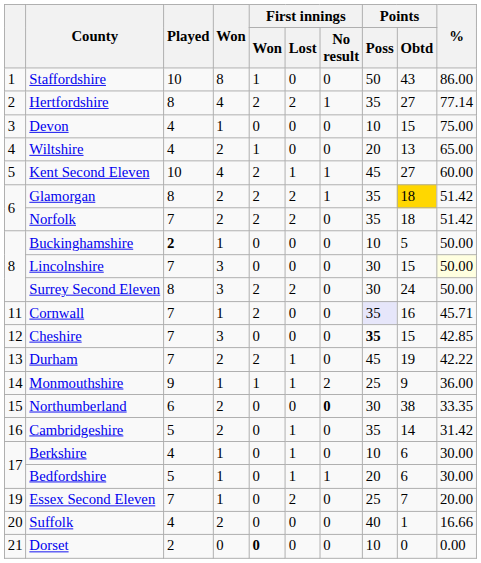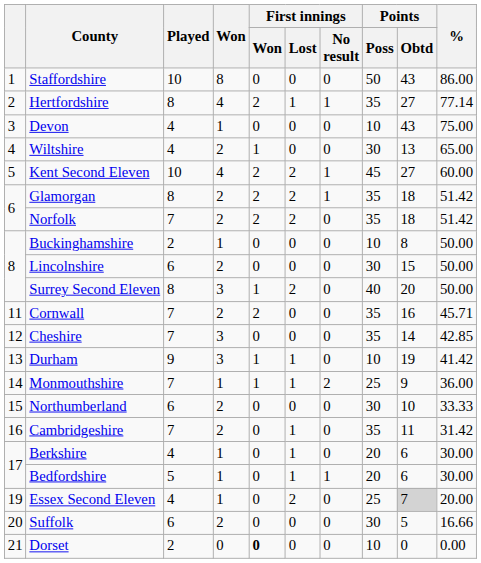 <table class="wikitable sortable">
 <tr>
 <th rowspan="2"></th>
 <th rowspan="2">County</th>
 <th rowspan="2">Played</th>
 <th rowspan="2">Won</th>
 <th colspan="3">First innings</th>
 <th colspan="2">Points</th>
 <th rowspan="2">%</th>
 </tr>
 <tr>
 <th>Won</th>
 <th>Lost</th>
 <th>No<br>result</th>
 <th>Poss</th>
 <th>Obtd</th>
 </tr>
 <tr>
 <td>1</td>
 <td><a href='#'>Staffordshire</a></td>
 <td>10</td>
 <td>8</td>
-<td>1</td>
+<td>0</td>
 <td>0</td>
 <td>0</td>
 <td>50</td>
 <td>43</td>
 <td>86.00</td>
 </tr>
 <tr>
 <td>2</td>
 <td><a href='#'>Hertfordshire</a></td>
 <td>8</td>
 <td>4</td>
 <td>2</td>
-<td>2</td>
+<td>1</td>
 <td>1</td>
 <td>35</td>
 <td>27</td>
 <td>77.14</td>
 </tr>
 <tr>
 <td>3</td>
 <td><a href='#'>Devon</a></td>
 <td>4</td>
 <td>1</td>
 <td>0</td>
 <td>0</td>
 <td>0</td>
 <td>10</td>
-<td>15</td>
+<td>43</td>
 <td>75.00</td>
 </tr>
 <tr>
 <td>4</td>
 <td><a href='#'>Wiltshire</a></td>
 <td>4</td>
 <td>2</td>
 <td>1</td>
 <td>0</td>
 <td>0</td>
-<td>20</td>
+<td>30</td>
 <td>13</td>
 <td>65.00</td>
 </tr>
 <tr>
 <td>5</td>
 <td><a href='#'>Kent Second Eleven</a></td>
 <td>10</td>
 <td>4</td>
 <td>2</td>
-<td>1</td>
+<td>2</td>
 <td>1</td>
 <td>45</td>
 <td>27</td>
 <td>60.00</td>
 </tr>
 <tr>
 <td rowspan="2">6</td>
 <td><a href='#'>Glamorgan</a></td>
 <td>8</td>
 <td>2</td>
 <td>2</td>
 <td>2</td>
 <td>1</td>
 <td>35</td>
-<td style="background: gold;">18</td>
+<td>18</td>
 <td>51.42</td>
 </tr>
 <tr>
 <td><a href='#'>Norfolk</a></td>
 <td>7</td>
 <td>2</td>
 <td>2</td>
 <td>2</td>
 <td>0</td>
 <td>35</td>
 <td>18</td>
 <td>51.42</td>
 </tr>
 <tr>
 <td rowspan="3">8</td>
 <td><a href='#'>Buckinghamshire</a></td>
-<td><strong>2</strong></td>
+<td>2</td>
 <td>1</td>
 <td>0</td>
 <td>0</td>
 <td>0</td>
 <td>10</td>
-<td>5</td>
+<td>8</td>
 <td>50.00</td>
 </tr>
 <tr>
 <td><a href='#'>Lincolnshire</a></td>
-<td>7</td>
-<td>3</td>
+<td>6</td>
+<td>2</td>
 <td>0</td>
 <td>0</td>
 <td>0</td>
 <td>30</td>
 <td>15</td>
-<td style="background: lightyellow;">50.00</td>
+<td>50.00</td>
 </tr>
 <tr>
 <td><a href='#'>Surrey Second Eleven</a></td>
 <td>8</td>
 <td>3</td>
-<td>2</td>
+<td>1</td>
 <td>2</td>
 <td>0</td>
-<td>30</td>
-<td>24</td>
+<td>40</td>
+<td>20</td>
 <td>50.00</td>
 </tr>
 <tr>
 <td>11</td>
 <td><a href='#'>Cornwall</a></td>
 <td>7</td>
-<td>1</td>
+<td>2</td>
 <td>2</td>
 <td>0</td>
 <td>0</td>
-<td style="background: lavender;">35</td>
+<td>35</td>
 <td>16</td>
 <td>45.71</td>
 </tr>
 <tr>
 <td>12</td>
 <td><a href='#'>Cheshire</a></td>
 <td>7</td>
 <td>3</td>
 <td>0</td>
 <td>0</td>
 <td>0</td>
-<td><strong>35</strong></td>
-<td>15</td>
+<td>35</td>
+<td>14</td>
 <td>42.85</td>
 </tr>
 <tr>
 <td>13</td>
 <td><a href='#'>Durham</a></td>
-<td>7</td>
-<td>2</td>
-<td>2</td>
+<td>9</td>
+<td>3</td>
+<td>1</td>
 <td>1</td>
 <td>0</td>
-<td>45</td>
+<td>10</td>
 <td>19</td>
-<td>42.22</td>
+<td>41.42</td>
 </tr>
 <tr>
 <td>14</td>
 <td><a href='#'>Monmouthshire</a></td>
-<td>9</td>
+<td>7</td>
 <td>1</td>
 <td>1</td>
 <td>1</td>
 <td>2</td>
 <td>25</td>
 <td>9</td>
 <td>36.00</td>
 </tr>
 <tr>
 <td>15</td>
 <td><a href='#'>Northumberland</a></td>
 <td>6</td>
 <td>2</td>
 <td>0</td>
 <td>0</td>
-<td><strong>0</strong></td>
+<td>0</td>
 <td>30</td>
-<td>38</td>
-<td>33.35</td>
+<td>10</td>
+<td>33.33</td>
 </tr>
 <tr>
 <td>16</td>
 <td><a href='#'>Cambridgeshire</a></td>
-<td>5</td>
+<td>7</td>
 <td>2</td>
 <td>0</td>
 <td>1</td>
 <td>0</td>
 <td>35</td>
-<td>14</td>
+<td>11</td>
 <td>31.42</td>
 </tr>
 <tr>
 <td rowspan="2">17</td>
 <td><a href='#'>Berkshire</a></td>
 <td>4</td>
 <td>1</td>
 <td>0</td>
 <td>1</td>
 <td>0</td>
-<td>10</td>
+<td>20</td>
 <td>6</td>
 <td>30.00</td>
 </tr>
 <tr>
 <td><a href='#'>Bedfordshire</a></td>
 <td>5</td>
 <td>1</td>
 <td>0</td>
 <td>1</td>
 <td>1</td>
 <td>20</td>
 <td>6</td>
 <td>30.00</td>
 </tr>
 <tr>
 <td>19</td>
 <td><a href='#'>Essex Second Eleven</a></td>
-<td>7</td>
+<td>4</td>
 <td>1</td>
 <td>0</td>
 <td>2</td>
 <td>0</td>
 <td>25</td>
-<td>7</td>
+<td style="background: lightgrey;">7</td>
 <td>20.00</td>
 </tr>
 <tr>
 <td>20</td>
 <td><a href='#'>Suffolk</a></td>
-<td>4</td>
+<td>6</td>
 <td>2</td>
 <td>0</td>
 <td>0</td>
 <td>0</td>
-<td>40</td>
-<td>1</td>
+<td>30</td>
+<td>5</td>
 <td>16.66</td>
 </tr>
 <tr>
 <td>21</td>
 <td><a href='#'>Dorset</a></td>
 <td>2</td>
 <td>0</td>
 <td><strong>0</strong></td>
 <td>0</td>
 <td>0</td>
 <td>10</td>
 <td>0</td>
 <td>0.00</td>
 </tr>
 </table>
